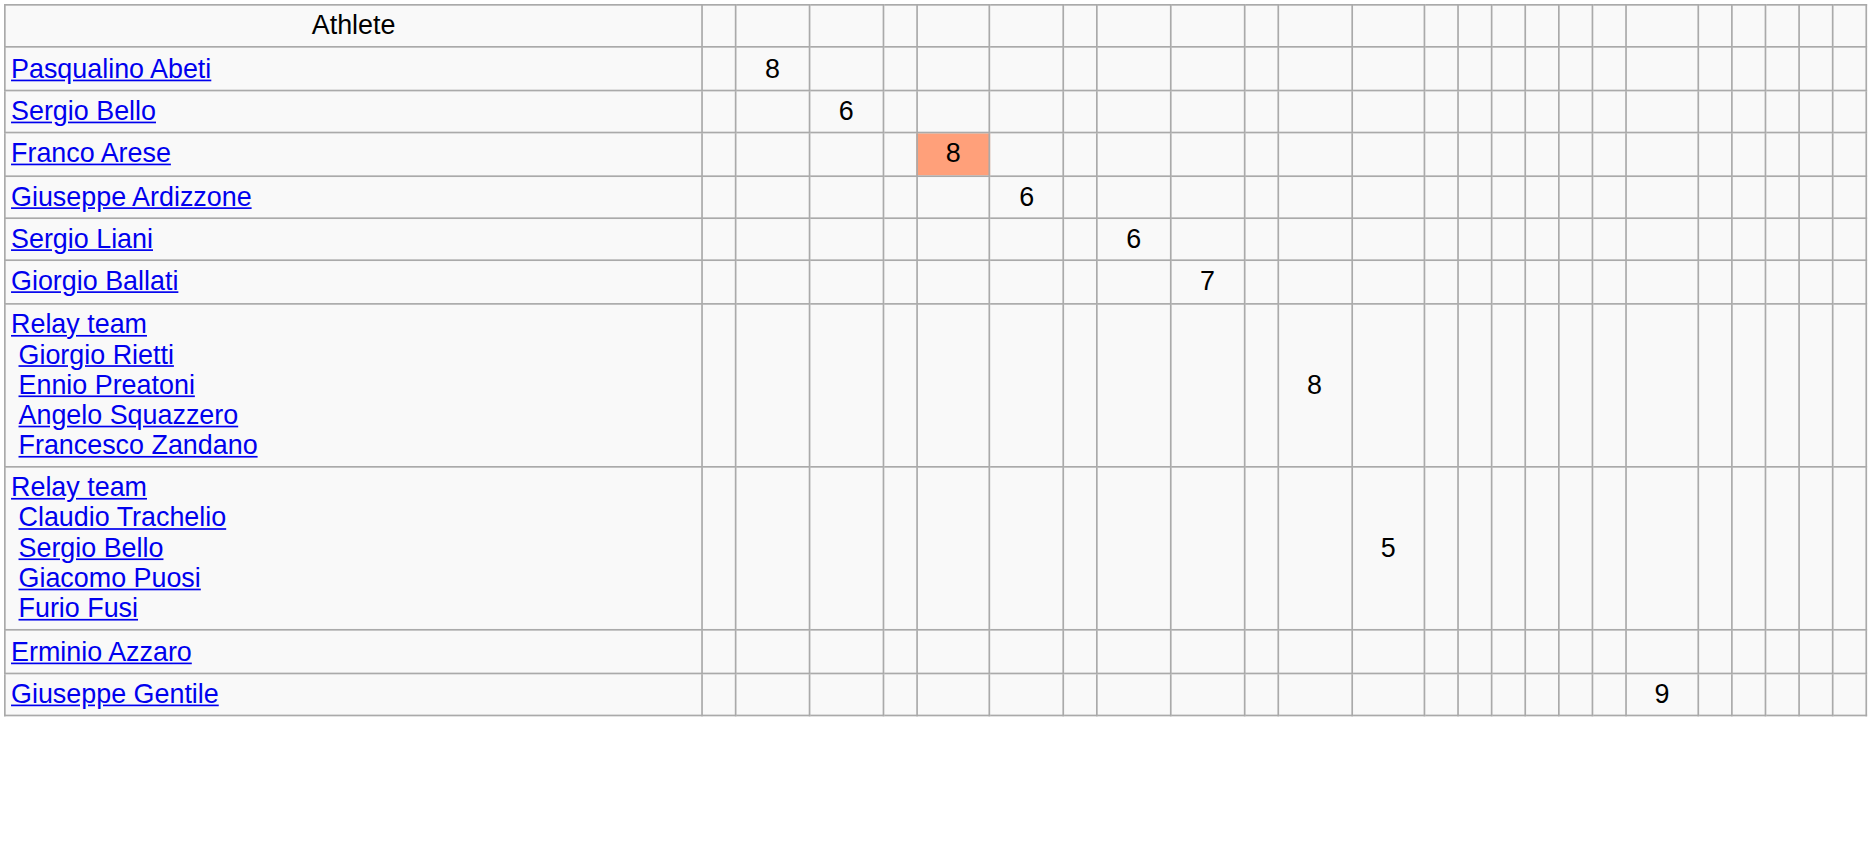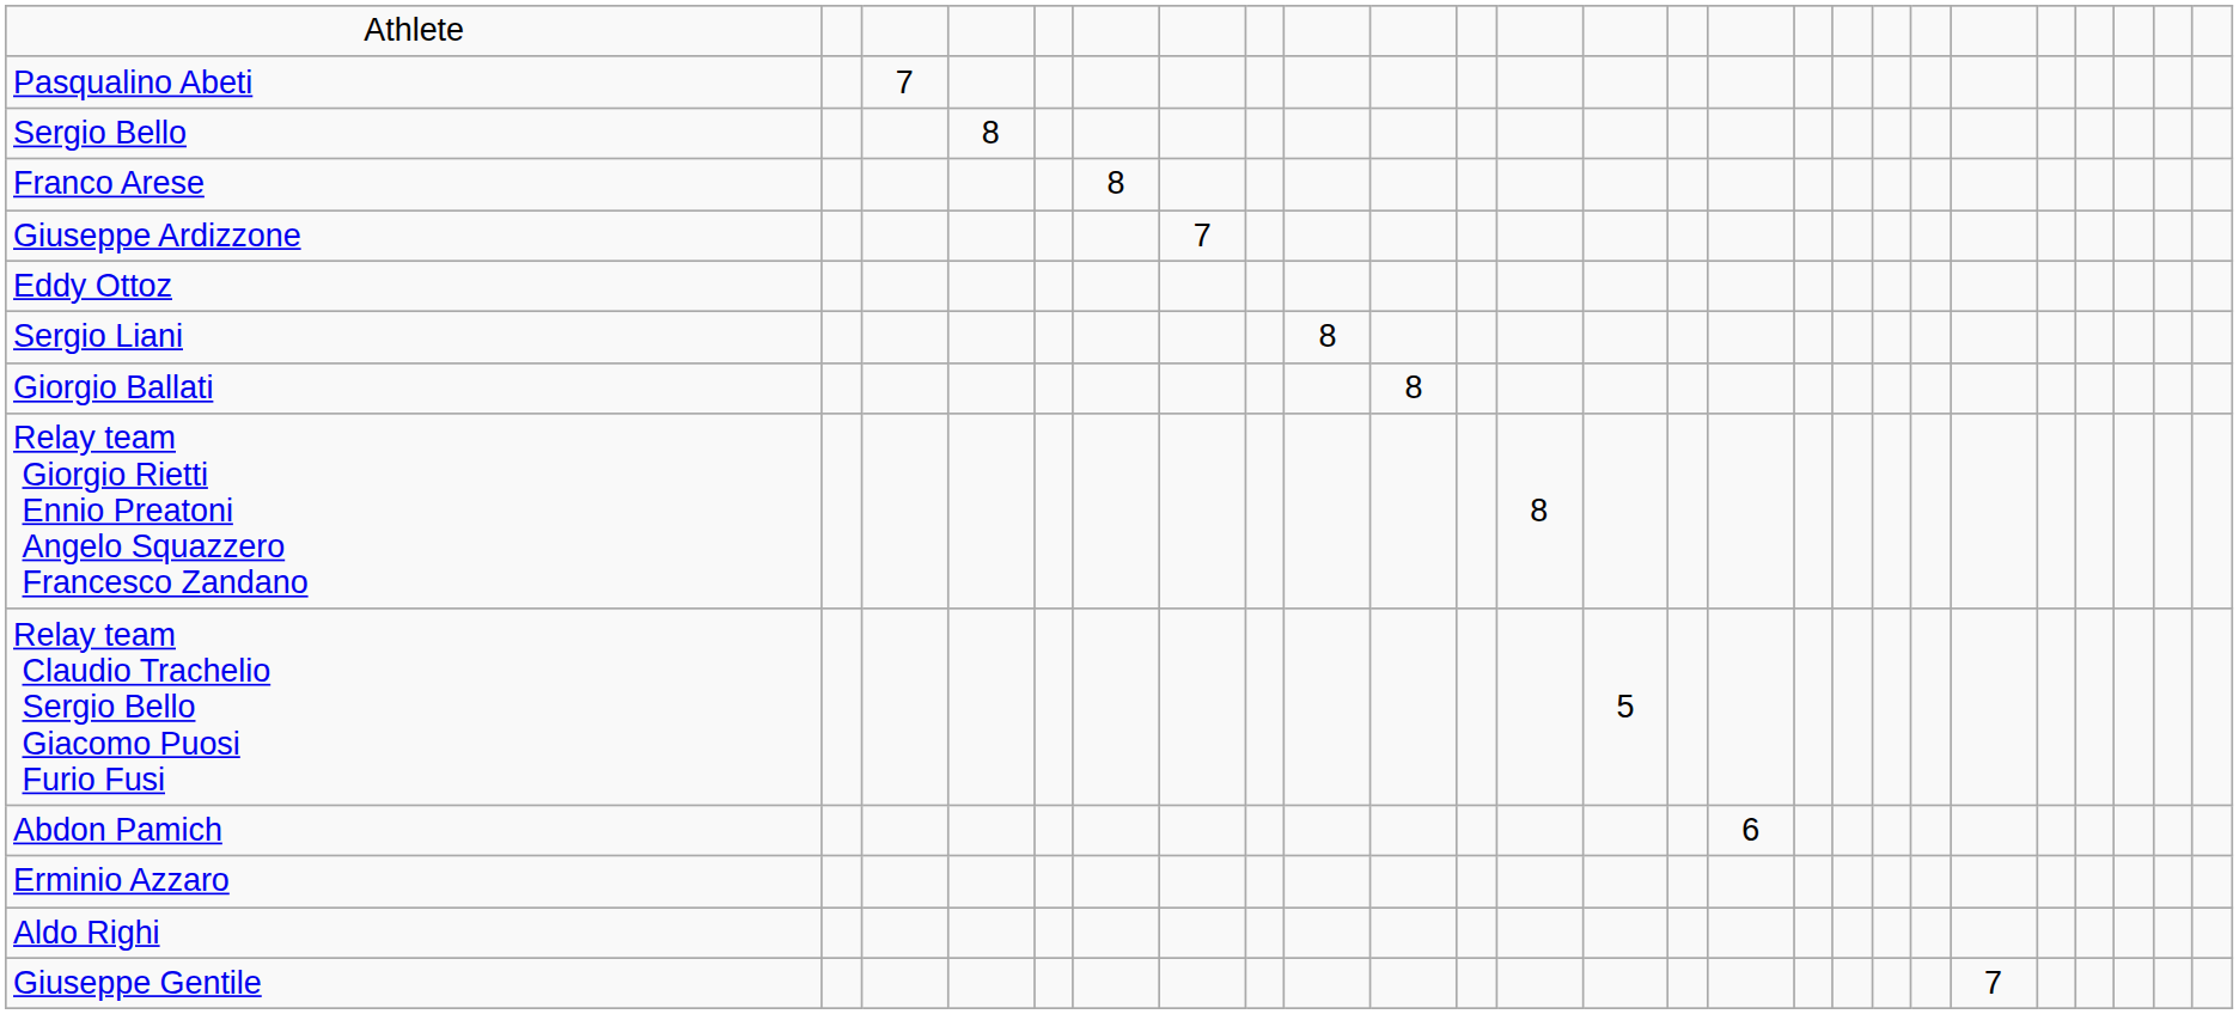 <table class="wikitable" style="text-align: center; font-size:100%" width="70%">
 <tr>
 <td>Athlete</td>
 <td></td>
 <td></td>
 <td></td>
 <td></td>
 <td></td>
 <td></td>
 <td></td>
 <td></td>
 <td></td>
 <td></td>
 <td></td>
 <td></td>
 <td></td>
 <td></td>
 <td></td>
 <td></td>
 <td></td>
 <td></td>
 <td></td>
 <td></td>
 <td></td>
 <td></td>
 <td></td>
 <td></td>
 </tr>
 <tr>
 <td align=left><a href='#'>Pasqualino Abeti</a></td>
 <td></td>
-<td>8</td>
+<td>7</td>
 <td></td>
 <td></td>
 <td></td>
 <td></td>
 <td></td>
 <td></td>
 <td></td>
 <td></td>
 <td></td>
 <td></td>
 <td></td>
 <td></td>
 <td></td>
 <td></td>
 <td></td>
 <td></td>
 <td></td>
 <td></td>
 <td></td>
 <td></td>
 <td></td>
 <td></td>
 </tr>
 <tr>
 <td align=left><a href='#'>Sergio Bello</a></td>
 <td></td>
 <td></td>
-<td>6</td>
+<td>8</td>
 <td></td>
 <td></td>
 <td></td>
 <td></td>
 <td></td>
 <td></td>
 <td></td>
 <td></td>
 <td></td>
 <td></td>
 <td></td>
 <td></td>
 <td></td>
 <td></td>
 <td></td>
 <td></td>
 <td></td>
 <td></td>
 <td></td>
 <td></td>
 <td></td>
 </tr>
 <tr>
 <td align=left><a href='#'>Franco Arese</a></td>
 <td></td>
 <td></td>
 <td></td>
 <td></td>
-<td style="background: lightsalmon;">8</td>
+<td>8</td>
 <td></td>
 <td></td>
 <td></td>
 <td></td>
 <td></td>
 <td></td>
 <td></td>
 <td></td>
 <td></td>
 <td></td>
 <td></td>
 <td></td>
 <td></td>
 <td></td>
 <td></td>
 <td></td>
 <td></td>
 <td></td>
 <td></td>
 </tr>
 <tr>
 <td align=left><a href='#'>Giuseppe Ardizzone</a></td>
 <td></td>
 <td></td>
 <td></td>
 <td></td>
 <td></td>
-<td>6</td>
+<td>7</td>
+<td></td>
+<td></td>
+<td></td>
+<td></td>
+<td></td>
+<td></td>
+<td></td>
+<td></td>
+<td></td>
+<td></td>
+<td></td>
+<td></td>
+<td></td>
+<td></td>
+<td></td>
+<td></td>
+<td></td>
+<td></td>
+</tr>
+<tr>
+<td align=left><a href='#'>Eddy Ottoz</a></td>
+<td></td>
+<td></td>
+<td></td>
+<td></td>
+<td></td>
+<td></td>
 <td></td>
 <td></td>
 <td></td>
 <td></td>
 <td></td>
 <td></td>
 <td></td>
 <td></td>
 <td></td>
 <td></td>
 <td></td>
 <td></td>
 <td></td>
 <td></td>
 <td></td>
 <td></td>
 <td></td>
 <td></td>
 </tr>
 <tr>
 <td align=left><a href='#'>Sergio Liani</a></td>
 <td></td>
 <td></td>
 <td></td>
 <td></td>
 <td></td>
 <td></td>
 <td></td>
-<td>6</td>
+<td>8</td>
 <td></td>
 <td></td>
 <td></td>
 <td></td>
 <td></td>
 <td></td>
 <td></td>
 <td></td>
 <td></td>
 <td></td>
 <td></td>
 <td></td>
 <td></td>
 <td></td>
 <td></td>
 <td></td>
 </tr>
 <tr>
 <td align=left><a href='#'>Giorgio Ballati</a></td>
 <td></td>
 <td></td>
 <td></td>
 <td></td>
 <td></td>
 <td></td>
 <td></td>
 <td></td>
-<td>7</td>
+<td>8</td>
 <td></td>
 <td></td>
 <td></td>
 <td></td>
 <td></td>
 <td></td>
 <td></td>
 <td></td>
 <td></td>
 <td></td>
 <td></td>
 <td></td>
 <td></td>
 <td></td>
 <td></td>
 </tr>
 <tr>
 <td align=left><a href='#'>Relay team</a><br> <a href='#'>Giorgio Rietti</a><br> <a href='#'>Ennio Preatoni</a><br> <a href='#'>Angelo Squazzero</a><br> <a href='#'>Francesco Zandano</a></td>
 <td></td>
 <td></td>
 <td></td>
 <td></td>
 <td></td>
 <td></td>
 <td></td>
 <td></td>
 <td></td>
 <td></td>
 <td>8</td>
 <td></td>
 <td></td>
 <td></td>
 <td></td>
 <td></td>
 <td></td>
 <td></td>
 <td></td>
 <td></td>
 <td></td>
 <td></td>
 <td></td>
 <td></td>
 </tr>
 <tr>
 <td align=left><a href='#'>Relay team</a><br> <a href='#'>Claudio Trachelio</a><br> <a href='#'>Sergio Bello</a><br> <a href='#'>Giacomo Puosi</a><br> <a href='#'>Furio Fusi</a></td>
 <td></td>
 <td></td>
 <td></td>
 <td></td>
 <td></td>
 <td></td>
 <td></td>
 <td></td>
 <td></td>
 <td></td>
 <td></td>
 <td>5</td>
 <td></td>
 <td></td>
 <td></td>
 <td></td>
 <td></td>
 <td></td>
 <td></td>
 <td></td>
 <td></td>
 <td></td>
 <td></td>
 <td></td>
 </tr>
 <tr>
+<td align=left><a href='#'>Abdon Pamich</a></td>
+<td></td>
+<td></td>
+<td></td>
+<td></td>
+<td></td>
+<td></td>
+<td></td>
+<td></td>
+<td></td>
+<td></td>
+<td></td>
+<td></td>
+<td></td>
+<td>6</td>
+<td></td>
+<td></td>
+<td></td>
+<td></td>
+<td></td>
+<td></td>
+<td></td>
+<td></td>
+<td></td>
+<td></td>
+</tr>
+<tr>
 <td align=left><a href='#'>Erminio Azzaro</a></td>
+<td></td>
+<td></td>
+<td></td>
+<td></td>
+<td></td>
+<td></td>
+<td></td>
+<td></td>
+<td></td>
+<td></td>
+<td></td>
+<td></td>
+<td></td>
+<td></td>
+<td></td>
+<td></td>
+<td></td>
+<td></td>
+<td></td>
+<td></td>
+<td></td>
+<td></td>
+<td></td>
+<td></td>
+</tr>
+<tr>
+<td align=left><a href='#'>Aldo Righi</a></td>
 <td></td>
 <td></td>
 <td></td>
 <td></td>
 <td></td>
 <td></td>
 <td></td>
 <td></td>
 <td></td>
 <td></td>
 <td></td>
 <td></td>
 <td></td>
 <td></td>
 <td></td>
 <td></td>
 <td></td>
 <td></td>
 <td></td>
 <td></td>
 <td></td>
 <td></td>
 <td></td>
 <td></td>
 </tr>
 <tr>
 <td align=left><a href='#'>Giuseppe Gentile</a></td>
 <td></td>
 <td></td>
 <td></td>
 <td></td>
 <td></td>
 <td></td>
 <td></td>
 <td></td>
 <td></td>
 <td></td>
 <td></td>
 <td></td>
 <td></td>
 <td></td>
 <td></td>
 <td></td>
 <td></td>
 <td></td>
-<td>9</td>
+<td>7</td>
 <td></td>
 <td></td>
 <td></td>
 <td></td>
 <td></td>
 </tr>
 </table>
